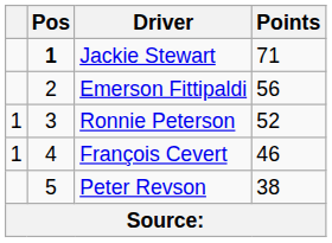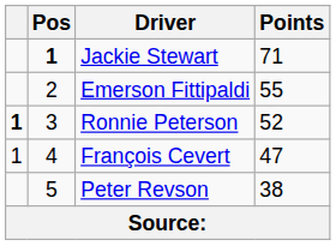 <table class="wikitable" style="font-size: 95%;">
 <tr>
 <th></th>
 <th>Pos</th>
 <th>Driver</th>
 <th>Points</th>
 </tr>
 <tr>
 <td align="left"></td>
 <td align="center"><strong>1</strong></td>
 <td> <a href='#'>Jackie Stewart</a></td>
 <td align="left">71</td>
 </tr>
 <tr>
 <td align="left"></td>
 <td align="center">2</td>
 <td> <a href='#'>Emerson Fittipaldi</a></td>
-<td align="left">56</td>
+<td align="left">55</td>
 </tr>
 <tr>
-<td align="left"> 1</td>
+<td align="left"><strong> 1</strong></td>
 <td align="center">3</td>
 <td> <a href='#'>Ronnie Peterson</a></td>
 <td align="left">52</td>
 </tr>
 <tr>
 <td align="left"> 1</td>
 <td align="center">4</td>
 <td> <a href='#'>François Cevert</a></td>
-<td align="left">46</td>
+<td align="left">47</td>
 </tr>
 <tr>
 <td align="left"></td>
 <td align="center">5</td>
 <td> <a href='#'>Peter Revson</a></td>
 <td align="left">38</td>
 </tr>
 <tr>
 <th colspan=4>Source:</th>
 </tr>
 </table>
